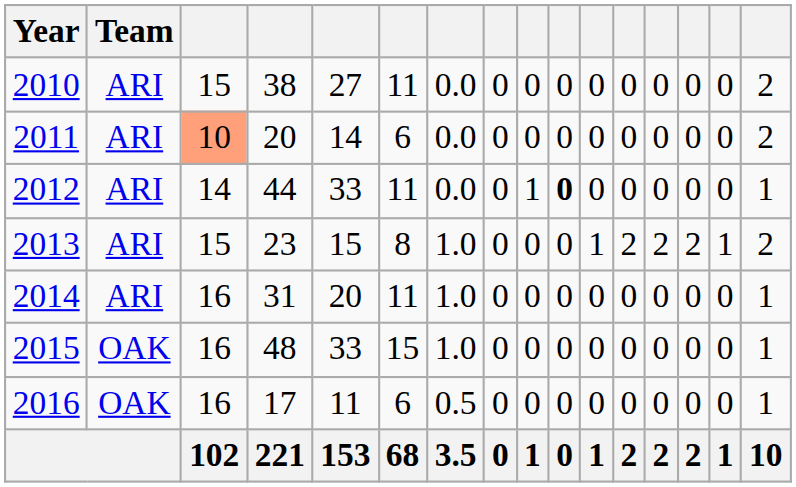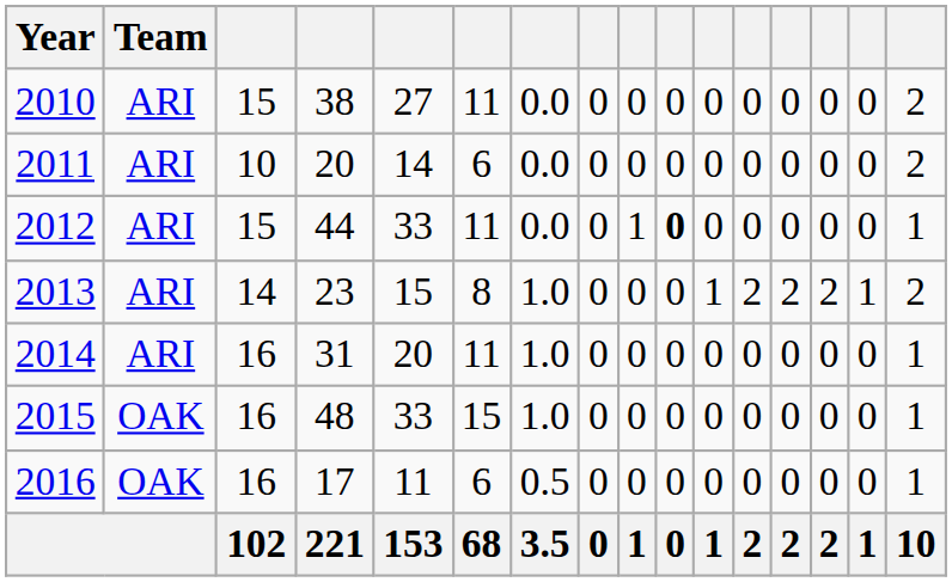 <table class="wikitable sortable" style="text-align:center">
 <tr>
 <th>Year</th>
 <th>Team</th>
 <th></th>
 <th></th>
 <th></th>
 <th></th>
 <th></th>
 <th></th>
 <th></th>
 <th></th>
 <th></th>
 <th></th>
 <th></th>
 <th></th>
 <th></th>
 <th></th>
 </tr>
 <tr>
 <td><a href='#'>2010</a></td>
 <td><a href='#'>ARI</a></td>
 <td>15</td>
 <td>38</td>
 <td>27</td>
 <td>11</td>
 <td>0.0</td>
 <td>0</td>
 <td>0</td>
 <td>0</td>
 <td>0</td>
 <td>0</td>
 <td>0</td>
 <td>0</td>
 <td>0</td>
 <td>2</td>
 </tr>
 <tr>
 <td><a href='#'>2011</a></td>
 <td><a href='#'>ARI</a></td>
-<td style="background: lightsalmon;">10</td>
+<td>10</td>
 <td>20</td>
 <td>14</td>
 <td>6</td>
 <td>0.0</td>
 <td>0</td>
 <td>0</td>
 <td>0</td>
 <td>0</td>
 <td>0</td>
 <td>0</td>
 <td>0</td>
 <td>0</td>
 <td>2</td>
 </tr>
 <tr>
 <td><a href='#'>2012</a></td>
 <td><a href='#'>ARI</a></td>
-<td>14</td>
+<td>15</td>
 <td>44</td>
 <td>33</td>
 <td>11</td>
 <td>0.0</td>
 <td>0</td>
 <td>1</td>
 <td><strong>0</strong></td>
 <td>0</td>
 <td>0</td>
 <td>0</td>
 <td>0</td>
 <td>0</td>
 <td>1</td>
 </tr>
 <tr>
 <td><a href='#'>2013</a></td>
 <td><a href='#'>ARI</a></td>
-<td>15</td>
+<td>14</td>
 <td>23</td>
 <td>15</td>
 <td>8</td>
 <td>1.0</td>
 <td>0</td>
 <td>0</td>
 <td>0</td>
 <td>1</td>
 <td>2</td>
 <td>2</td>
 <td>2</td>
 <td>1</td>
 <td>2</td>
 </tr>
 <tr>
 <td><a href='#'>2014</a></td>
 <td><a href='#'>ARI</a></td>
 <td>16</td>
 <td>31</td>
 <td>20</td>
 <td>11</td>
 <td>1.0</td>
 <td>0</td>
 <td>0</td>
 <td>0</td>
 <td>0</td>
 <td>0</td>
 <td>0</td>
 <td>0</td>
 <td>0</td>
 <td>1</td>
 </tr>
 <tr>
 <td><a href='#'>2015</a></td>
 <td><a href='#'>OAK</a></td>
 <td>16</td>
 <td>48</td>
 <td>33</td>
 <td>15</td>
 <td>1.0</td>
 <td>0</td>
 <td>0</td>
 <td>0</td>
 <td>0</td>
 <td>0</td>
 <td>0</td>
 <td>0</td>
 <td>0</td>
 <td>1</td>
 </tr>
 <tr>
 <td><a href='#'>2016</a></td>
 <td><a href='#'>OAK</a></td>
 <td>16</td>
 <td>17</td>
 <td>11</td>
 <td>6</td>
 <td>0.5</td>
 <td>0</td>
 <td>0</td>
 <td>0</td>
 <td>0</td>
 <td>0</td>
 <td>0</td>
 <td>0</td>
 <td>0</td>
 <td>1</td>
 </tr>
 <tr class="sortbottom">
 <th colspan="2"></th>
 <th>102</th>
 <th>221</th>
 <th>153</th>
 <th>68</th>
 <th>3.5</th>
 <th>0</th>
 <th>1</th>
 <th>0</th>
 <th>1</th>
 <th>2</th>
 <th>2</th>
 <th>2</th>
 <th>1</th>
 <th>10</th>
 </tr>
 </table>
